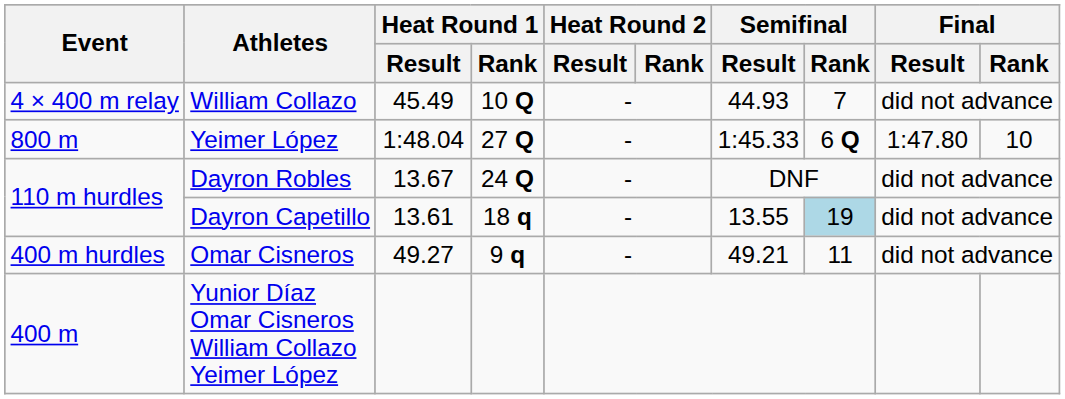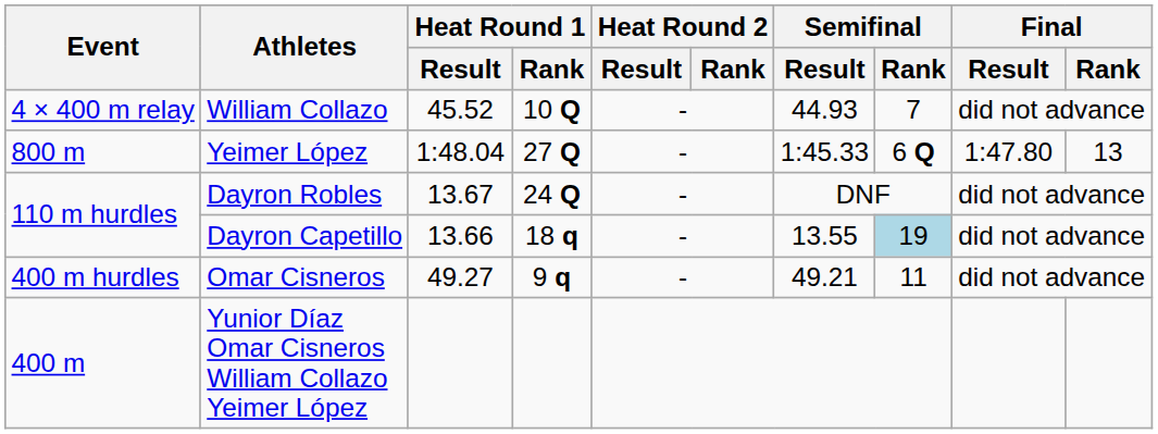 <table class="wikitable" border="1" style="font-size:90%">
 <tr>
 <th rowspan="2">Event</th>
 <th rowspan="2">Athletes</th>
 <th colspan="2">Heat Round 1</th>
 <th colspan="2">Heat Round 2</th>
 <th colspan="2">Semifinal</th>
 <th colspan="2">Final</th>
 </tr>
 <tr>
 <th>Result</th>
 <th>Rank</th>
 <th>Result</th>
 <th>Rank</th>
 <th>Result</th>
 <th>Rank</th>
 <th>Result</th>
 <th>Rank</th>
 </tr>
 <tr>
 <td><a href='#'>4 × 400 m relay</a></td>
 <td><a href='#'>William Collazo</a></td>
-<td align=center>45.49</td>
+<td align=center>45.52</td>
 <td align=center>10 <strong>Q</strong></td>
 <td align=center colspan="2">-</td>
 <td align=center>44.93</td>
 <td align=center>7</td>
 <td align=center colspan="2">did not advance</td>
 </tr>
 <tr>
 <td><a href='#'>800 m</a></td>
 <td><a href='#'>Yeimer López</a></td>
 <td align=center>1:48.04</td>
 <td align=center>27 <strong>Q</strong></td>
 <td align=center colspan="2">-</td>
 <td align=center>1:45.33</td>
 <td align=center>6 <strong>Q</strong></td>
 <td align=center>1:47.80</td>
-<td align=center>10</td>
+<td align=center>13</td>
 </tr>
 <tr>
 <td rowspan=2><a href='#'>110 m hurdles</a></td>
 <td><a href='#'>Dayron Robles</a></td>
 <td align=center>13.67</td>
 <td align=center>24 <strong>Q</strong></td>
 <td align=center colspan="2">-</td>
 <td align=center colspan="2">DNF</td>
 <td align=center colspan="2">did not advance</td>
 </tr>
 <tr>
 <td><a href='#'>Dayron Capetillo</a></td>
-<td align=center>13.61</td>
+<td align=center>13.66</td>
 <td align=center>18 <strong>q</strong></td>
 <td align=center colspan="2">-</td>
 <td align=center>13.55</td>
 <td align=center style="background: lightblue;">19</td>
 <td align=center colspan="2">did not advance</td>
 </tr>
 <tr>
 <td><a href='#'>400 m hurdles</a></td>
 <td><a href='#'>Omar Cisneros</a></td>
 <td align=center>49.27</td>
 <td align=center>9 <strong>q</strong></td>
 <td align=center colspan="2">-</td>
 <td align=center>49.21</td>
 <td align=center>11</td>
 <td align=center colspan="2">did not advance</td>
 </tr>
 <tr>
 <td><a href='#'>400 m</a></td>
 <td><a href='#'>Yunior Díaz</a><br><a href='#'>Omar Cisneros</a><br><a href='#'>William Collazo</a><br><a href='#'>Yeimer López</a></td>
 <td align=center></td>
 <td align=center></td>
 <td align=center colspan="4"></td>
 <td align=center></td>
 <td align=center></td>
 </tr>
 </table>
